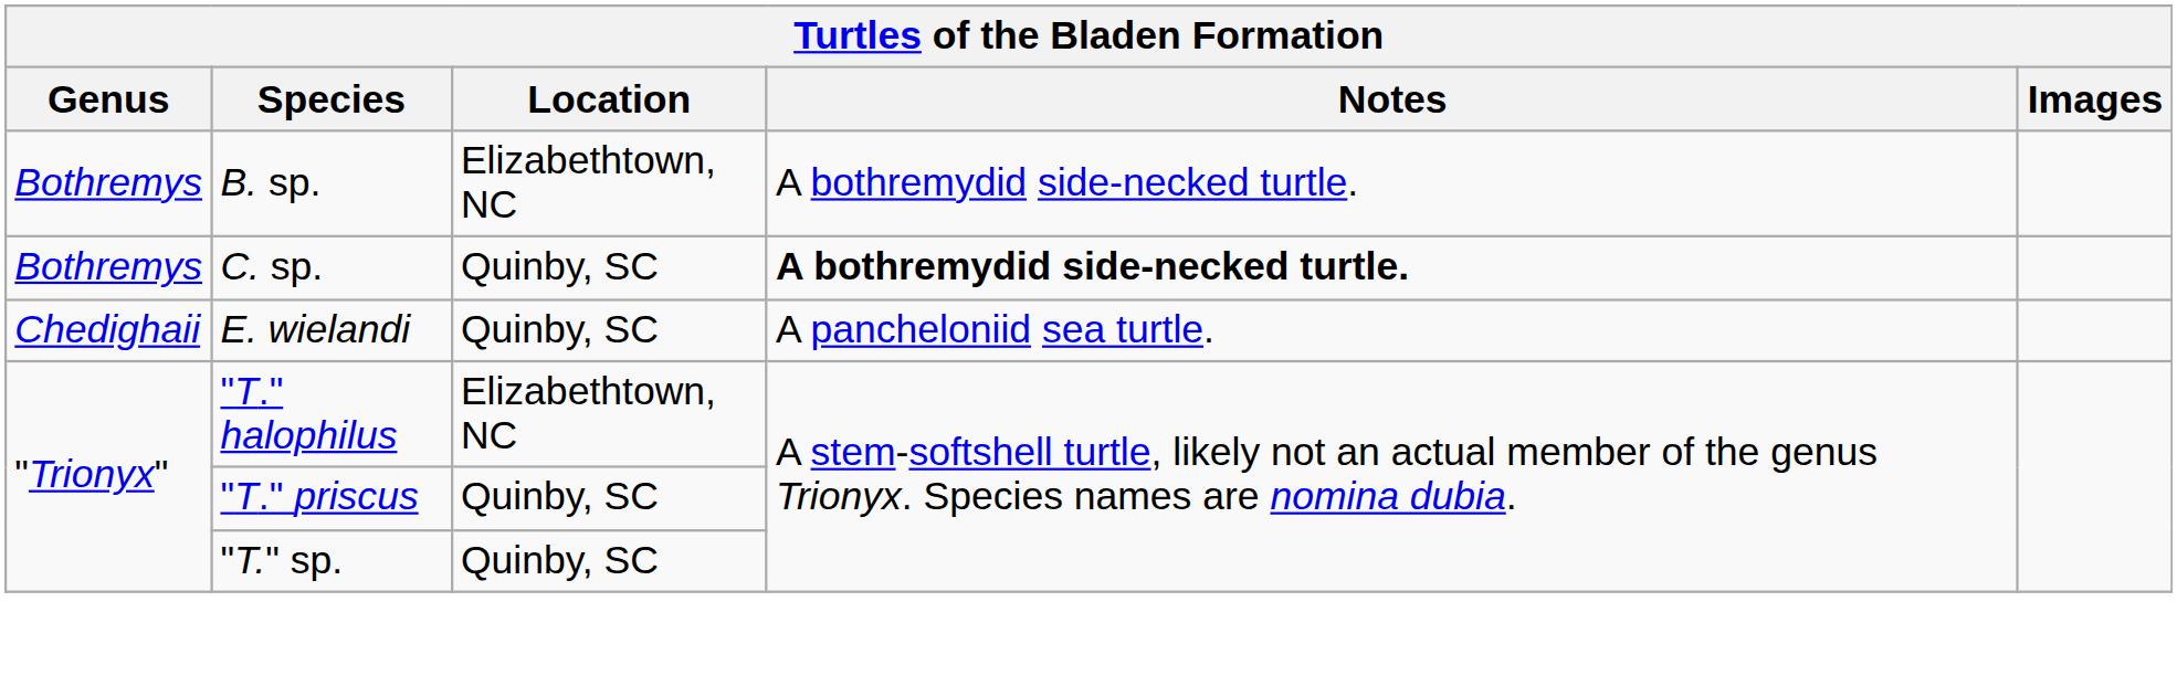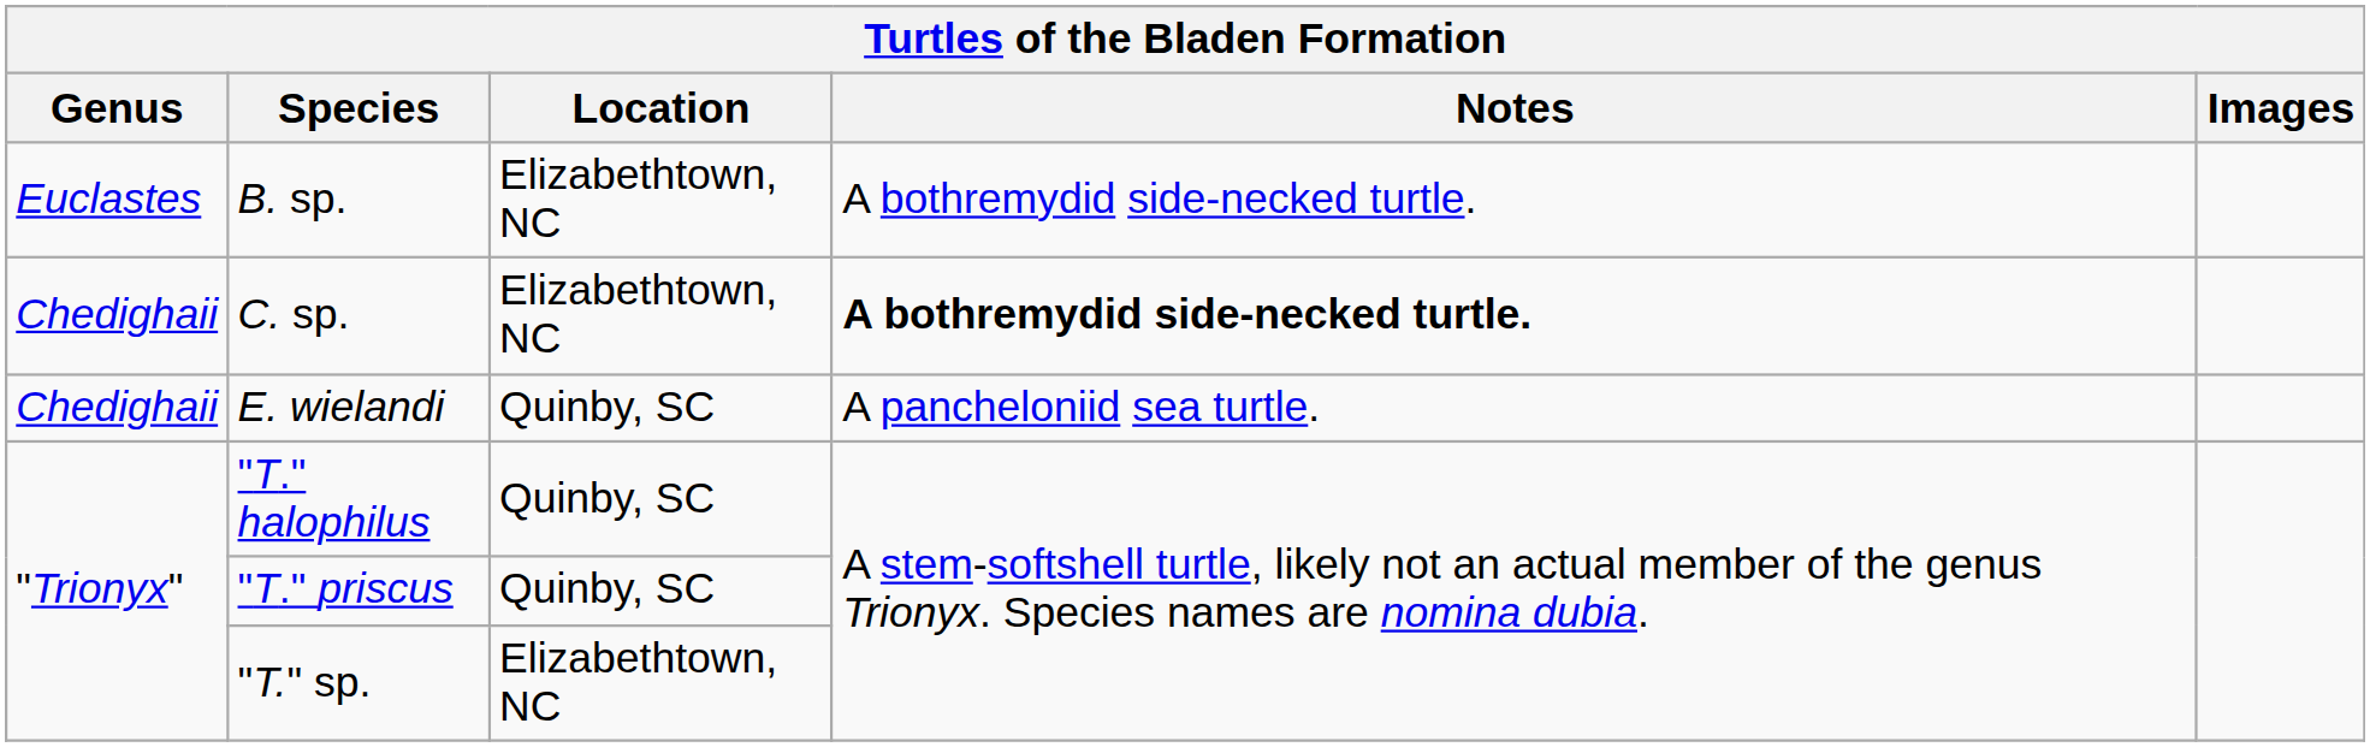 <table class="wikitable" width="100%" align="center">
 <tr>
 <th colspan="7" align="center"><strong><a href='#'>Turtles</a> of the Bladen Formation</strong></th>
 </tr>
 <tr>
 <th>Genus</th>
 <th>Species</th>
 <th>Location</th>
 <th>Notes</th>
 <th>Images</th>
 </tr>
 <tr>
-<td><em><a href='#'>Bothremys</a></em></td>
+<td><em><a href='#'>Euclastes</a></em></td>
 <td><em>B.</em> sp.</td>
 <td>Elizabethtown, NC</td>
 <td>A <a href='#'>bothremydid</a> <a href='#'>side-necked turtle</a>.</td>
 <td></td>
 </tr>
 <tr>
-<td><em><a href='#'>Bothremys</a></em></td>
+<td><em><a href='#'>Chedighaii</a></em></td>
 <td><em>C.</em> sp.</td>
-<td>Quinby, SC</td>
+<td>Elizabethtown, NC</td>
 <td><strong>A bothremydid side-necked turtle.</strong></td>
 <td></td>
 </tr>
 <tr>
 <td><em><a href='#'>Chedighaii</a></em></td>
 <td><em>E. wielandi</em></td>
 <td>Quinby, SC</td>
 <td>A <a href='#'>pancheloniid</a> <a href='#'>sea turtle</a>.</td>
 <td></td>
 </tr>
 <tr>
 <td rowspan="3">"<em><a href='#'>Trionyx</a></em>"</td>
 <td><a href='#'>"<em>T</em>." <em>halophilus</em></a></td>
-<td>Elizabethtown, NC</td>
+<td>Quinby, SC</td>
 <td rowspan="3">A <a href='#'>stem</a>-<a href='#'>softshell turtle</a>, likely not an actual member of the genus <em>Trionyx</em>. Species names are <em><a href='#'>nomina dubia</a></em>.</td>
 <td rowspan="3"></td>
 </tr>
 <tr>
 <td><a href='#'>"<em>T</em>." <em>priscus</em></a></td>
 <td>Quinby, SC</td>
 </tr>
 <tr>
 <td>"<em>T.</em>" sp.</td>
-<td>Quinby, SC</td>
+<td>Elizabethtown, NC</td>
 </tr>
 </table>
